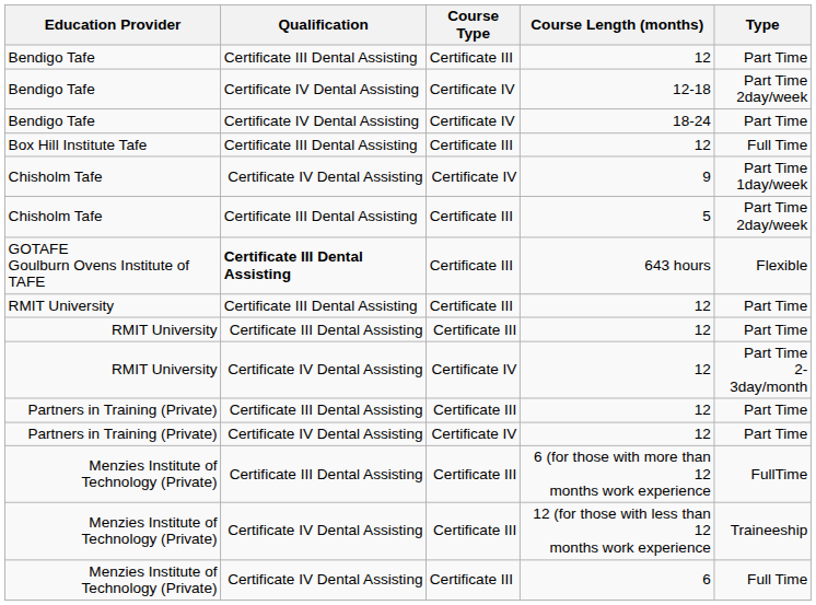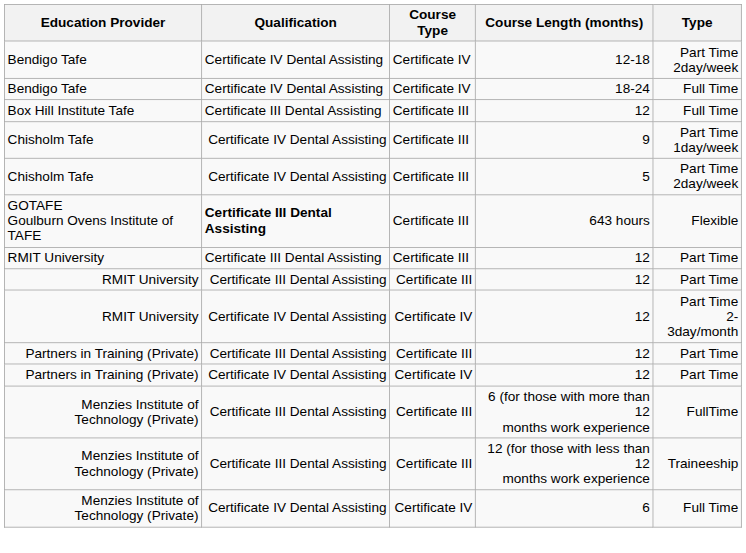 <table class="wikitable sortable mw-collapsible plainrowheaders" style="text-align: right; text-align: right">
 <tr>
 <th scope="col" data-sort-type="number">Education Provider</th>
 <th scope="col">Qualification</th>
 <th scope="col">Course Type</th>
 <th scope="col">Course Length (months)</th>
 <th>Type</th>
-</tr>
-<tr>
-<td align="left">Bendigo Tafe</td>
-<td align="left">Certificate III Dental Assisting</td>
-<td align="left">Certificate III</td>
-<td align="centre">12</td>
-<td>Part Time</td>
 </tr>
 <tr>
 <td align="left">Bendigo Tafe</td>
 <td align="left">Certificate IV Dental Assisting</td>
 <td align="left">Certificate IV</td>
 <td align="centre">12-18</td>
 <td>Part Time<br>2day/week</td>
 </tr>
 <tr>
 <td align="left">Bendigo Tafe</td>
 <td align="left">Certificate IV Dental Assisting</td>
 <td align="left">Certificate IV</td>
 <td align="centre">18-24</td>
-<td>Part Time</td>
+<td>Full Time</td>
 </tr>
 <tr>
 <td align="left">Box Hill Institute Tafe</td>
 <td align="left">Certificate III Dental Assisting</td>
 <td align="left">Certificate III</td>
 <td align="centre">12</td>
 <td>Full Time</td>
 </tr>
 <tr>
 <td align="left">Chisholm Tafe</td>
 <td>Certificate IV Dental Assisting</td>
-<td>Certificate IV</td>
+<td align="left">Certificate III</td>
 <td align="centre">9</td>
 <td>Part Time<br>1day/week</td>
 </tr>
 <tr>
 <td align="left">Chisholm Tafe</td>
-<td align="left">Certificate III Dental Assisting</td>
+<td>Certificate IV Dental Assisting</td>
 <td align="left">Certificate III</td>
 <td align="centre">5</td>
 <td>Part Time<br>2day/week</td>
 </tr>
 <tr>
 <td align="left">GOTAFE<br>Goulburn Ovens Institute of TAFE</td>
 <td align="left"><strong>Certificate III Dental Assisting</strong></td>
 <td align="left">Certificate III</td>
 <td align="centre">643 hours</td>
 <td>Flexible</td>
 </tr>
 <tr>
 <td align="left">RMIT University</td>
 <td align="left">Certificate III Dental Assisting</td>
 <td align="left">Certificate III</td>
 <td align="centre">12</td>
 <td>Part Time</td>
 </tr>
 <tr>
 <td>RMIT University</td>
 <td>Certificate III Dental Assisting</td>
 <td>Certificate III</td>
 <td>12</td>
 <td>Part Time</td>
 </tr>
 <tr>
 <td>RMIT University</td>
 <td>Certificate IV Dental Assisting</td>
 <td>Certificate IV</td>
 <td>12</td>
 <td>Part Time<br>2-3day/month</td>
 </tr>
 <tr>
 <td>Partners in Training (Private)</td>
 <td>Certificate III Dental Assisting</td>
 <td>Certificate III</td>
 <td>12</td>
 <td>Part Time</td>
 </tr>
 <tr>
 <td>Partners in Training (Private)</td>
 <td>Certificate IV Dental Assisting</td>
 <td>Certificate IV</td>
 <td>12</td>
 <td>Part Time</td>
 </tr>
 <tr>
 <td>Menzies Institute of<br>Technology (Private)</td>
 <td>Certificate III Dental Assisting</td>
 <td>Certificate III</td>
 <td>6 (for those with more than 12<br>months work experience</td>
 <td>FullTime</td>
 </tr>
 <tr>
 <td>Menzies Institute of<br>Technology (Private)</td>
-<td>Certificate IV Dental Assisting</td>
+<td>Certificate III Dental Assisting</td>
 <td>Certificate III</td>
 <td>12 (for those with less than 12<br>months work experience</td>
 <td>Traineeship</td>
 </tr>
 <tr>
 <td>Menzies Institute of<br>Technology (Private)</td>
 <td>Certificate IV Dental Assisting</td>
-<td align="left">Certificate III</td>
+<td>Certificate IV</td>
 <td>6</td>
 <td>Full Time</td>
 </tr>
 </table>
